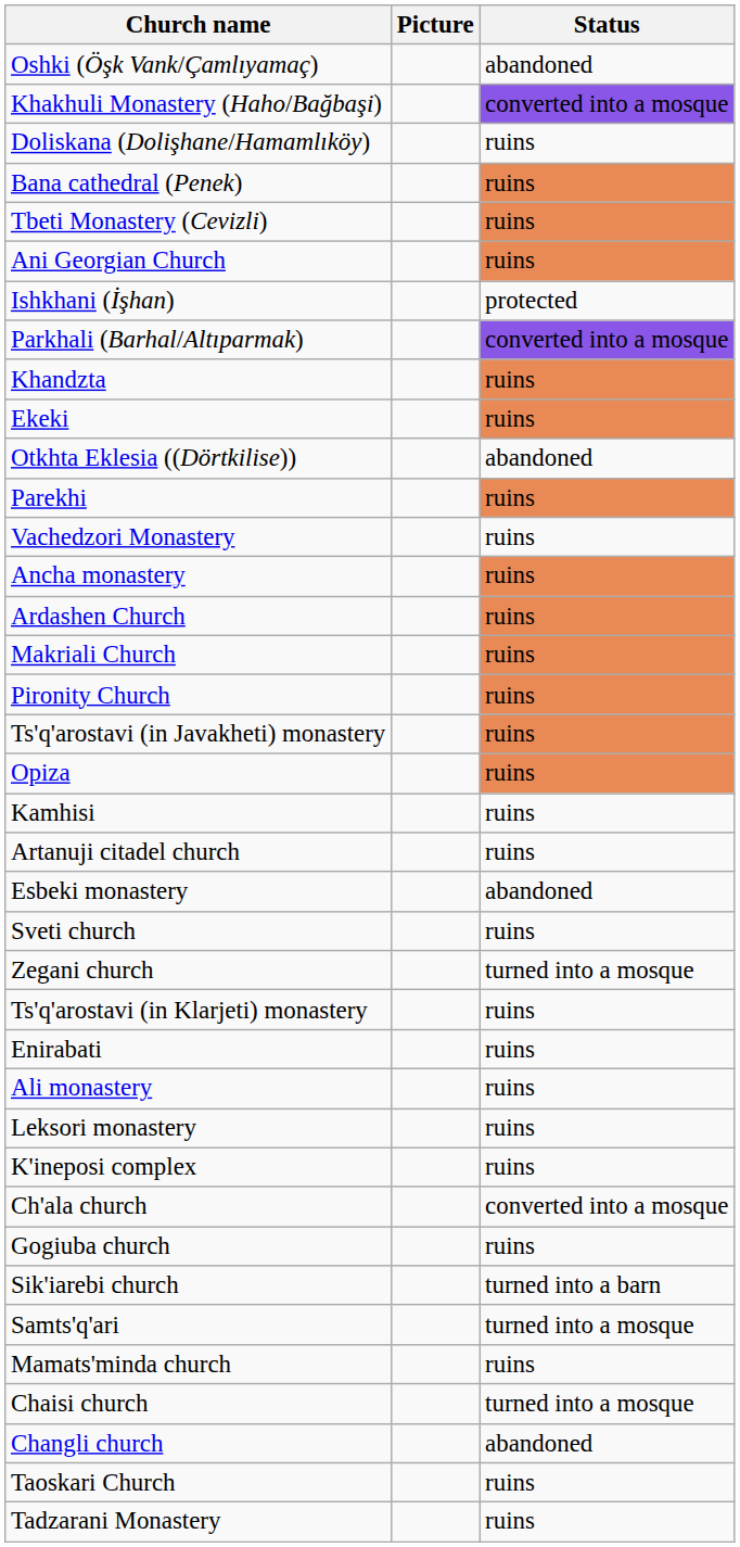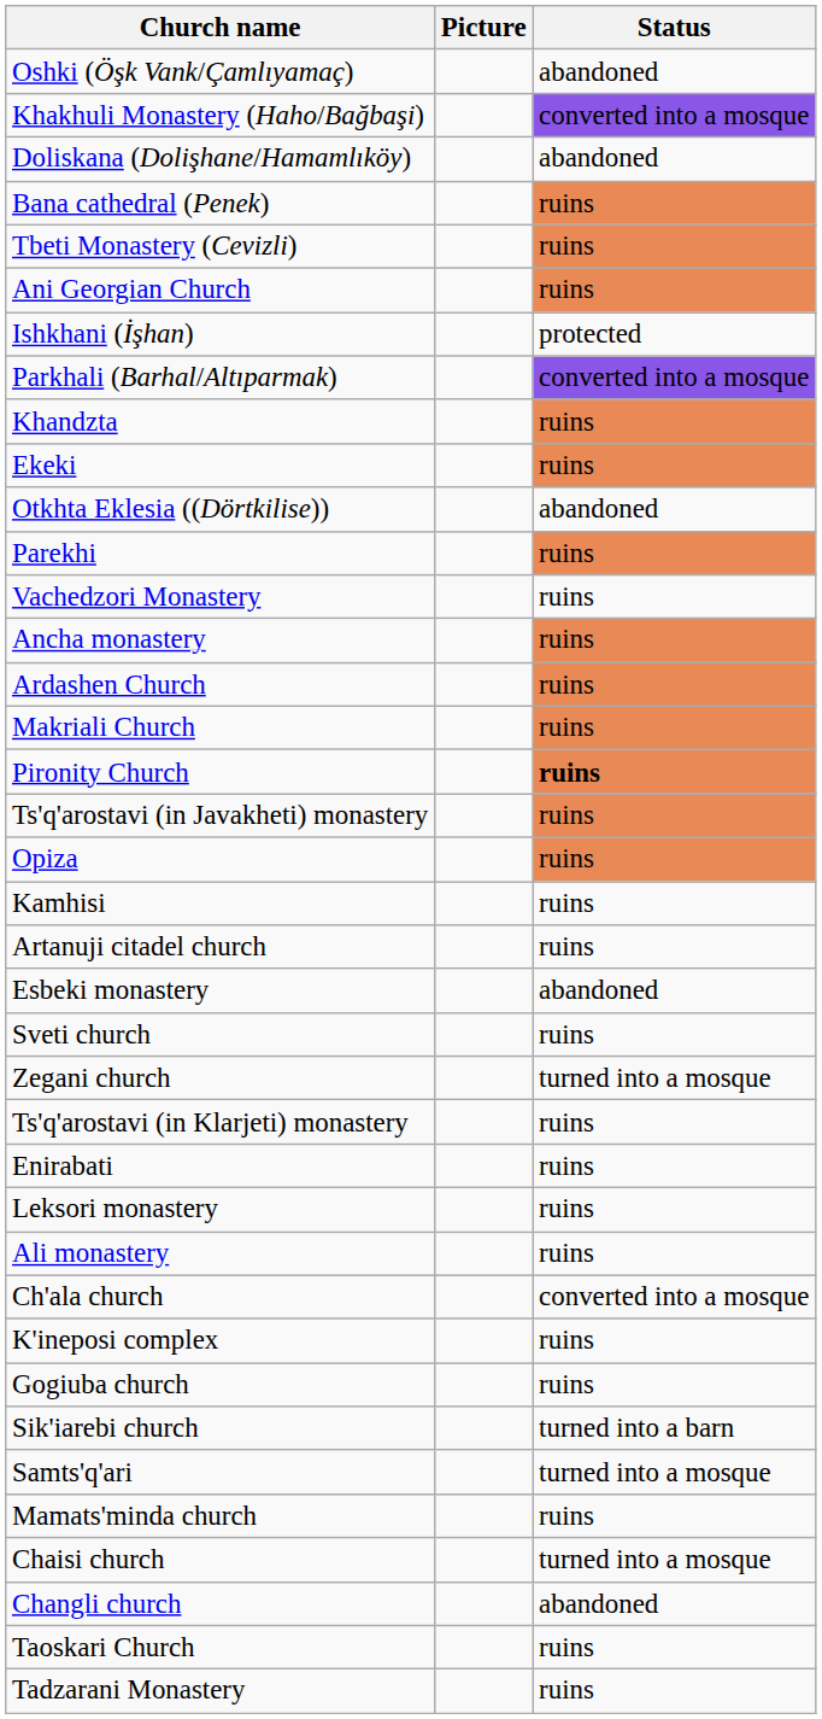 <table class="wikitable sortable">
 <tr>
 <th>Church name</th>
 <th>Picture</th>
 <th>Status</th>
 </tr>
 <tr>
 <td><a href='#'>Oshki</a> (<em>Öşk Vank</em>/<em>Çamlıyamaç</em>)</td>
 <td></td>
 <td>abandoned</td>
 </tr>
 <tr>
 <td><a href='#'>Khakhuli Monastery</a> (<em>Haho</em>/<em>Bağbaşi</em>)</td>
 <td></td>
 <td style="background:#8956E8">converted into a mosque</td>
 </tr>
 <tr>
 <td><a href='#'>Doliskana</a> (<em>Dolişhane</em>/<em>Hamamlıköy</em>)</td>
 <td></td>
-<td>ruins</td>
+<td>abandoned</td>
 </tr>
 <tr>
 <td><a href='#'>Bana cathedral</a> (<em>Penek</em>)</td>
 <td></td>
 <td style="background:#E88956">ruins</td>
 </tr>
 <tr>
 <td><a href='#'>Tbeti Monastery</a> (<em>Cevizli</em>)</td>
 <td></td>
 <td style="background:#E88956">ruins</td>
 </tr>
 <tr>
 <td><a href='#'>Ani Georgian Church</a></td>
 <td></td>
 <td style="background:#E88956">ruins</td>
 </tr>
 <tr>
 <td><a href='#'>Ishkhani</a> (<em>İşhan</em>)</td>
 <td></td>
 <td>protected</td>
 </tr>
 <tr>
 <td><a href='#'>Parkhali</a> (<em>Barhal</em>/<em>Altıparmak</em>)</td>
 <td></td>
 <td style="background:#8956E8">converted into a mosque</td>
 </tr>
 <tr>
 <td><a href='#'>Khandzta</a></td>
 <td></td>
 <td style="background:#E88956">ruins</td>
 </tr>
 <tr>
 <td><a href='#'>Ekeki</a></td>
 <td></td>
 <td style="background:#E88956">ruins</td>
 </tr>
 <tr>
 <td><a href='#'>Otkhta Eklesia</a> ((<em>Dörtkilise</em>))</td>
 <td></td>
 <td>abandoned</td>
 </tr>
 <tr>
 <td><a href='#'>Parekhi</a></td>
 <td></td>
 <td style="background:#E88956">ruins</td>
 </tr>
 <tr>
 <td><a href='#'>Vachedzori Monastery</a></td>
 <td></td>
 <td>ruins</td>
 </tr>
 <tr>
 <td><a href='#'>Ancha monastery</a></td>
 <td></td>
 <td style="background:#E88956">ruins</td>
 </tr>
 <tr>
 <td><a href='#'>Ardashen Church</a></td>
 <td></td>
 <td style="background:#E88956">ruins</td>
 </tr>
 <tr>
 <td><a href='#'>Makriali Church</a></td>
 <td></td>
 <td style="background:#E88956">ruins</td>
 </tr>
 <tr>
 <td><a href='#'>Pironity Church</a></td>
 <td></td>
-<td style="background:#E88956">ruins</td>
+<td style="background:#E88956"><strong>ruins</strong></td>
 </tr>
 <tr>
 <td>Ts'q'arostavi (in Javakheti) monastery</td>
 <td></td>
 <td style="background:#E88956">ruins</td>
 </tr>
 <tr>
 <td><a href='#'>Opiza</a></td>
 <td></td>
 <td style="background:#E88956">ruins</td>
 </tr>
 <tr>
 <td>Kamhisi</td>
 <td></td>
 <td>ruins</td>
 </tr>
 <tr>
 <td>Artanuji citadel church</td>
 <td></td>
 <td>ruins</td>
 </tr>
 <tr>
 <td>Esbeki monastery</td>
 <td></td>
 <td>abandoned</td>
 </tr>
 <tr>
 <td>Sveti church</td>
 <td></td>
 <td>ruins</td>
 </tr>
 <tr>
 <td>Zegani church</td>
 <td></td>
 <td>turned into a mosque</td>
 </tr>
 <tr>
 <td>Ts'q'arostavi (in Klarjeti) monastery</td>
 <td></td>
 <td>ruins</td>
 </tr>
 <tr>
 <td>Enirabati</td>
 <td></td>
 <td>ruins</td>
 </tr>
 <tr>
-<td><a href='#'>Ali monastery</a></td>
-<td></td>
-<td>ruins</td>
-</tr>
-<tr>
 <td>Leksori monastery</td>
 <td></td>
 <td>ruins</td>
 </tr>
 <tr>
-<td>K'ineposi complex</td>
+<td><a href='#'>Ali monastery</a></td>
 <td></td>
 <td>ruins</td>
 </tr>
 <tr>
 <td>Ch'ala church</td>
 <td></td>
 <td>converted into a mosque</td>
+</tr>
+<tr>
+<td>K'ineposi complex</td>
+<td></td>
+<td>ruins</td>
 </tr>
 <tr>
 <td>Gogiuba church</td>
 <td></td>
 <td>ruins</td>
 </tr>
 <tr>
 <td>Sik'iarebi church</td>
 <td></td>
 <td>turned into a barn</td>
 </tr>
 <tr>
 <td>Samts'q'ari</td>
 <td></td>
 <td>turned into a mosque</td>
 </tr>
 <tr>
 <td>Mamats'minda church</td>
 <td></td>
 <td>ruins</td>
 </tr>
 <tr>
 <td>Chaisi church</td>
 <td></td>
 <td>turned into a mosque</td>
 </tr>
 <tr>
 <td><a href='#'>Changli church</a></td>
 <td></td>
 <td>abandoned</td>
 </tr>
 <tr>
 <td>Taoskari Church</td>
 <td></td>
 <td>ruins</td>
 </tr>
 <tr>
 <td>Tadzarani Monastery</td>
 <td></td>
 <td>ruins</td>
 </tr>
 </table>
